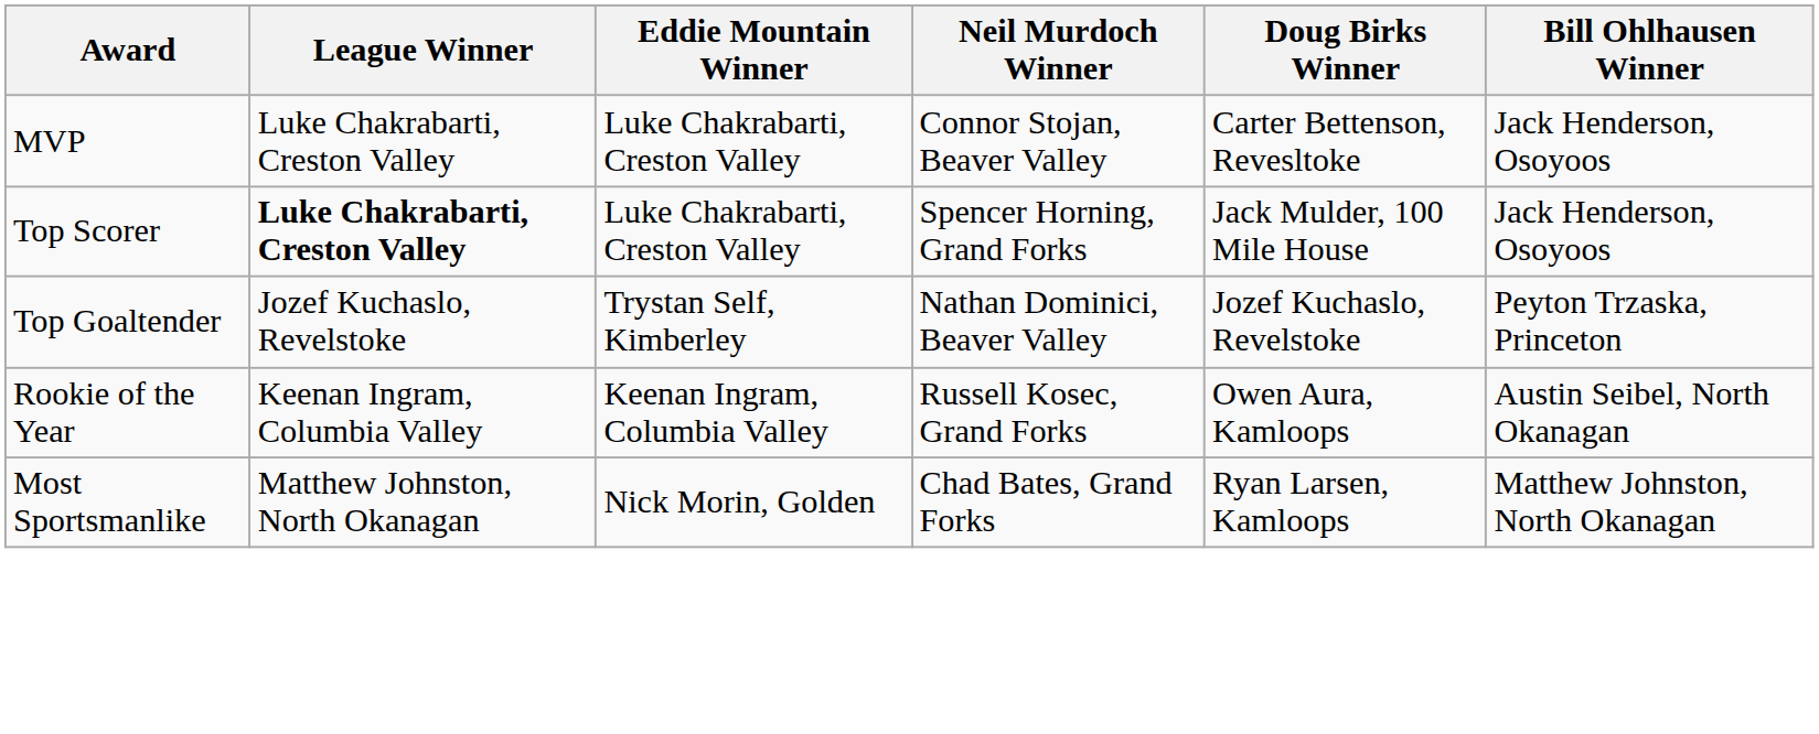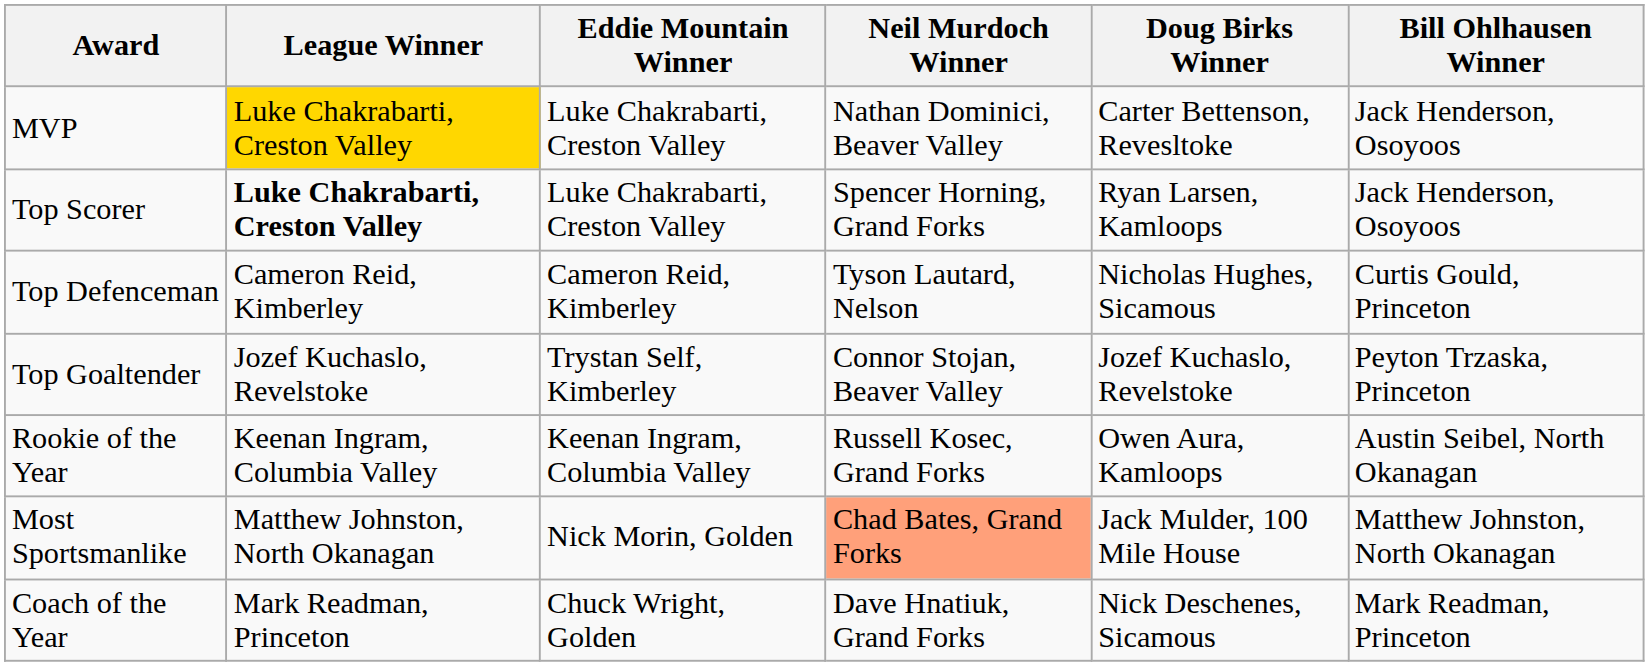 <table class="wikitable">
 <tr>
 <th>Award</th>
 <th>League Winner</th>
 <th>Eddie Mountain Winner</th>
 <th>Neil Murdoch Winner</th>
 <th>Doug Birks Winner</th>
 <th>Bill Ohlhausen Winner</th>
 </tr>
 <tr>
 <td>MVP</td>
+<td style="background: gold;">Luke Chakrabarti, Creston Valley</td>
 <td>Luke Chakrabarti, Creston Valley</td>
-<td>Luke Chakrabarti, Creston Valley</td>
-<td>Connor Stojan, Beaver Valley</td>
+<td>Nathan Dominici, Beaver Valley</td>
 <td>Carter Bettenson, Revesltoke</td>
 <td>Jack Henderson, Osoyoos</td>
 </tr>
 <tr>
 <td>Top Scorer</td>
 <td><strong>Luke Chakrabarti, Creston Valley</strong></td>
 <td>Luke Chakrabarti, Creston Valley</td>
 <td>Spencer Horning, Grand Forks</td>
-<td>Jack Mulder, 100 Mile House</td>
+<td>Ryan Larsen, Kamloops</td>
 <td>Jack Henderson, Osoyoos</td>
+</tr>
+<tr>
+<td>Top Defenceman</td>
+<td>Cameron Reid, Kimberley</td>
+<td>Cameron Reid, Kimberley</td>
+<td>Tyson Lautard, Nelson</td>
+<td>Nicholas Hughes, Sicamous</td>
+<td>Curtis Gould, Princeton</td>
 </tr>
 <tr>
 <td>Top Goaltender</td>
 <td>Jozef Kuchaslo, Revelstoke</td>
 <td>Trystan Self, Kimberley</td>
-<td>Nathan Dominici, Beaver Valley</td>
+<td>Connor Stojan, Beaver Valley</td>
 <td>Jozef Kuchaslo, Revelstoke</td>
 <td>Peyton Trzaska, Princeton</td>
 </tr>
 <tr>
 <td>Rookie of the Year</td>
 <td>Keenan Ingram, Columbia Valley</td>
 <td>Keenan Ingram, Columbia Valley</td>
 <td>Russell Kosec, Grand Forks</td>
 <td>Owen Aura, Kamloops</td>
 <td>Austin Seibel, North Okanagan</td>
 </tr>
 <tr>
 <td>Most Sportsmanlike</td>
 <td>Matthew Johnston, North Okanagan</td>
 <td>Nick Morin, Golden</td>
-<td>Chad Bates, Grand Forks</td>
-<td>Ryan Larsen, Kamloops</td>
+<td style="background: lightsalmon;">Chad Bates, Grand Forks</td>
+<td>Jack Mulder, 100 Mile House</td>
 <td>Matthew Johnston, North Okanagan</td>
 </tr>
+<tr>
+<td>Coach of the Year</td>
+<td>Mark Readman, Princeton</td>
+<td>Chuck Wright, Golden</td>
+<td>Dave Hnatiuk, Grand Forks</td>
+<td>Nick Deschenes, Sicamous</td>
+<td>Mark Readman, Princeton</td>
+</tr>
 </table>
